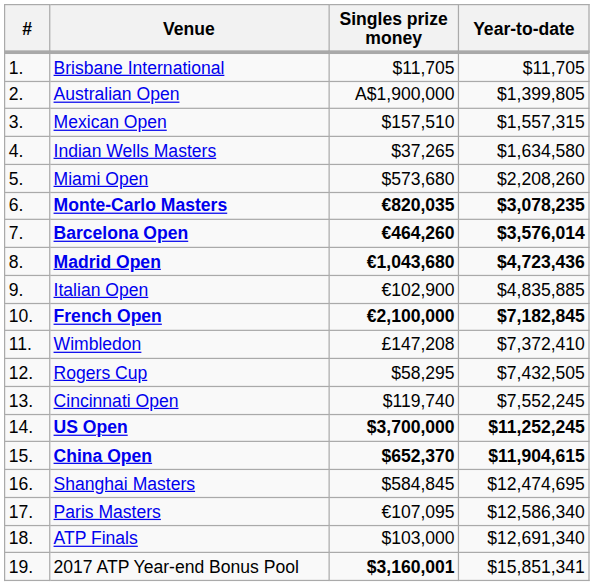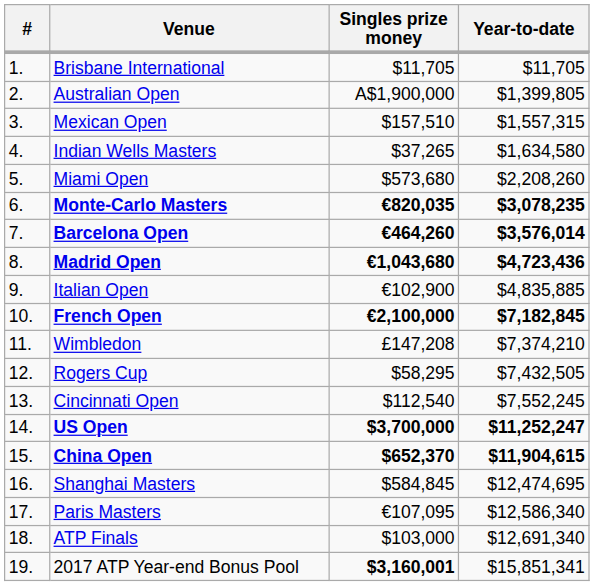 <table class="wikitable" style="font-size:90%">
 <tr>
 <th style="width:30px;">#</th>
 <th style="width:222px;">Venue</th>
 <th style="width:100px;">Singles prize money</th>
 <th style="width:100px;">Year-to-date</th>
 </tr>
 <tr style="text-align:center; border-bottom:3px solid darkgrey">
 </tr>
 <tr>
 <td>1.</td>
 <td><a href='#'>Brisbane International</a></td>
 <td style="text-align:right;">$11,705</td>
 <td style="text-align:right;">$11,705</td>
 </tr>
 <tr>
 <td>2.</td>
 <td><a href='#'>Australian Open</a></td>
 <td style="text-align:right;">A$1,900,000</td>
 <td style="text-align:right;">$1,399,805</td>
 </tr>
 <tr>
 <td>3.</td>
 <td><a href='#'>Mexican Open</a></td>
 <td style="text-align:right;">$157,510</td>
 <td style="text-align:right;">$1,557,315</td>
 </tr>
 <tr>
 <td>4.</td>
 <td><a href='#'>Indian Wells Masters</a></td>
 <td style="text-align:right;">$37,265</td>
 <td style="text-align:right;">$1,634,580</td>
 </tr>
 <tr>
 <td>5.</td>
 <td><a href='#'>Miami Open</a></td>
 <td style="text-align:right;">$573,680</td>
 <td style="text-align:right;">$2,208,260</td>
 </tr>
 <tr>
 <td>6.</td>
 <td><strong><a href='#'>Monte-Carlo Masters</a></strong></td>
 <td style="text-align:right;"><strong>€820,035</strong></td>
 <td style="text-align:right;"><strong>$3,078,235</strong></td>
 </tr>
 <tr>
 <td>7.</td>
 <td><strong><a href='#'>Barcelona Open</a></strong></td>
 <td style="text-align:right;"><strong>€464,260</strong></td>
 <td style="text-align:right;"><strong>$3,576,014</strong></td>
 </tr>
 <tr>
 <td>8.</td>
 <td><strong><a href='#'>Madrid Open</a></strong></td>
 <td style="text-align:right;"><strong>€1,043,680</strong></td>
 <td style="text-align:right;"><strong>$4,723,436</strong></td>
 </tr>
 <tr>
 <td>9.</td>
 <td><a href='#'>Italian Open</a></td>
 <td style="text-align:right;">€102,900</td>
 <td style="text-align:right;">$4,835,885</td>
 </tr>
 <tr>
 <td>10.</td>
 <td><strong><a href='#'>French Open</a></strong></td>
 <td style="text-align:right;"><strong>€2,100,000</strong></td>
 <td style="text-align:right;"><strong>$7,182,845</strong></td>
 </tr>
 <tr>
 <td>11.</td>
 <td><a href='#'>Wimbledon</a></td>
 <td style="text-align:right;">£147,208</td>
-<td style="text-align:right;">$7,372,410</td>
+<td style="text-align:right;">$7,374,210</td>
 </tr>
 <tr>
 <td>12.</td>
 <td><a href='#'>Rogers Cup</a></td>
 <td style="text-align:right;">$58,295</td>
 <td style="text-align:right;">$7,432,505</td>
 </tr>
 <tr>
 <td>13.</td>
 <td><a href='#'>Cincinnati Open</a></td>
-<td style="text-align:right;">$119,740</td>
+<td style="text-align:right;">$112,540</td>
 <td style="text-align:right;">$7,552,245</td>
 </tr>
 <tr>
 <td>14.</td>
 <td><strong><a href='#'>US Open</a></strong></td>
 <td style="text-align:right;"><strong>$3,700,000</strong></td>
-<td style="text-align:right;"><strong>$11,252,245</strong></td>
+<td style="text-align:right;"><strong>$11,252,247</strong></td>
 </tr>
 <tr>
 <td>15.</td>
 <td><strong><a href='#'>China Open</a></strong></td>
 <td style="text-align:right;"><strong>$652,370</strong></td>
 <td style="text-align:right;"><strong>$11,904,615</strong></td>
 </tr>
 <tr>
 <td>16.</td>
 <td><a href='#'>Shanghai Masters</a></td>
 <td style="text-align:right;">$584,845</td>
 <td style="text-align:right;">$12,474,695</td>
 </tr>
 <tr>
 <td>17.</td>
 <td><a href='#'>Paris Masters</a></td>
 <td style="text-align:right;">€107,095</td>
 <td style="text-align:right;">$12,586,340</td>
 </tr>
 <tr>
 <td>18.</td>
 <td><a href='#'>ATP Finals</a></td>
 <td style="text-align:right;">$103,000</td>
 <td style="text-align:right;">$12,691,340</td>
 </tr>
 <tr>
 <td>19.</td>
 <td>2017 ATP Year-end Bonus Pool</td>
 <td style="text-align:right;"><strong>$3,160,001</strong></td>
 <td style="text-align:right;">$15,851,341</td>
 </tr>
 </table>
